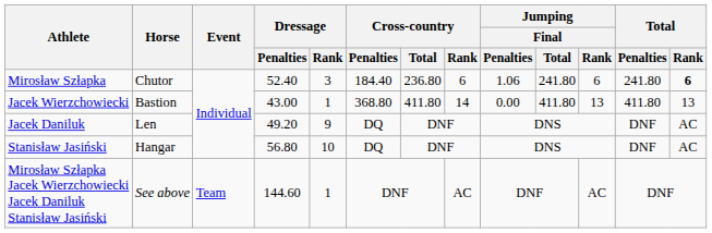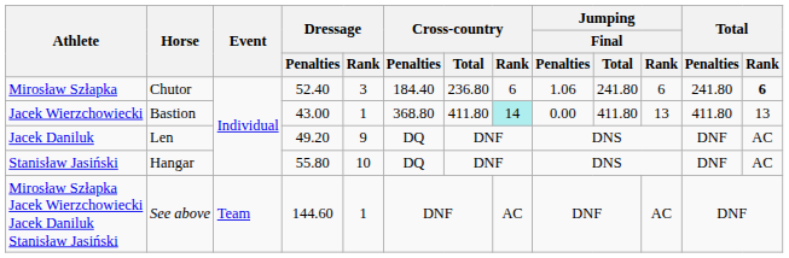 <table class=wikitable style="font-size:90%">
 <tr>
 <th rowspan="3">Athlete</th>
 <th rowspan="3">Horse</th>
 <th rowspan="3">Event</th>
 <th colspan="2" rowspan="2">Dressage</th>
 <th colspan="3" rowspan="2">Cross-country</th>
 <th colspan="3">Jumping</th>
 <th colspan="2" rowspan="2">Total</th>
 </tr>
 <tr style="font-size:95%">
 <th colspan="3">Final</th>
 </tr>
 <tr style="font-size:95%">
 <th>Penalties</th>
 <th>Rank</th>
 <th>Penalties</th>
 <th>Total</th>
 <th>Rank</th>
 <th>Penalties</th>
 <th>Total</th>
 <th>Rank</th>
 <th>Penalties</th>
 <th>Rank</th>
 </tr>
 <tr align=center>
 <td align=left><a href='#'>Mirosław Szłapka</a></td>
 <td align=left>Chutor</td>
 <td align=left rowspan=4><a href='#'>Individual</a></td>
 <td>52.40</td>
 <td>3</td>
 <td>184.40</td>
 <td>236.80</td>
 <td>6</td>
 <td>1.06</td>
 <td>241.80</td>
 <td>6</td>
 <td>241.80</td>
 <td><strong>6</strong></td>
 </tr>
 <tr align=center>
 <td align=left><a href='#'>Jacek Wierzchowiecki</a></td>
 <td align=left>Bastion</td>
 <td>43.00</td>
 <td>1</td>
 <td>368.80</td>
 <td>411.80</td>
-<td>14</td>
+<td style="background: paleturquoise;">14</td>
 <td>0.00</td>
 <td>411.80</td>
 <td>13</td>
 <td>411.80</td>
 <td>13</td>
 </tr>
 <tr align=center>
 <td align=left><a href='#'>Jacek Daniluk</a></td>
 <td align=left>Len</td>
 <td>49.20</td>
 <td>9</td>
 <td>DQ</td>
 <td colspan=2>DNF</td>
 <td colspan=3>DNS</td>
 <td colspan=1>DNF</td>
 <td>AC</td>
 </tr>
 <tr align=center>
 <td align=left><a href='#'>Stanisław Jasiński</a></td>
 <td align=left>Hangar</td>
-<td>56.80</td>
+<td>55.80</td>
 <td>10</td>
 <td>DQ</td>
 <td colspan=2>DNF</td>
 <td colspan=3>DNS</td>
 <td colspan=1>DNF</td>
 <td>AC</td>
 </tr>
 <tr align=center>
 <td align=left><a href='#'>Mirosław Szłapka</a><br><a href='#'>Jacek Wierzchowiecki</a><br><a href='#'>Jacek Daniluk</a><br><a href='#'>Stanisław Jasiński</a></td>
 <td align=left><em>See above</em></td>
 <td align=left><a href='#'>Team</a></td>
 <td>144.60</td>
 <td>1</td>
 <td colspan=2>DNF</td>
 <td>AC</td>
 <td colspan=2>DNF</td>
 <td>AC</td>
 <td colspan=2>DNF</td>
 </tr>
 </table>
